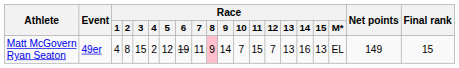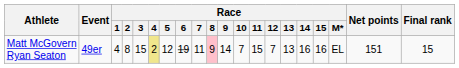 <table class="wikitable" style="font-size:90%;">
 <tr>
 <th rowspan=2>Athlete</th>
 <th rowspan=2>Event</th>
 <th colspan=16>Race</th>
 <th rowspan=2>Net points</th>
 <th rowspan=2>Final rank</th>
 </tr>
 <tr style="font-size:95%">
 <th>1</th>
 <th>2</th>
 <th>3</th>
 <th>4</th>
 <th>5</th>
 <th>6</th>
 <th>7</th>
 <th>8</th>
 <th>9</th>
 <th>10</th>
 <th>11</th>
 <th>12</th>
 <th>13</th>
 <th>14</th>
 <th>15</th>
 <th>M*</th>
 </tr>
 <tr align=center>
 <td align=left><a href='#'>Matt McGovern</a><br><a href='#'>Ryan Seaton</a></td>
 <td align=left><a href='#'>49er</a></td>
 <td>4</td>
 <td>8</td>
 <td>15</td>
-<td>2</td>
+<td style="background: khaki;">2</td>
 <td>12</td>
 <td><s>19</s></td>
 <td>11</td>
 <td style="background: pink;">9</td>
 <td>14</td>
 <td>7</td>
 <td>15</td>
 <td>7</td>
 <td>13</td>
 <td>16</td>
-<td>13</td>
+<td>16</td>
 <td>EL</td>
-<td>149</td>
+<td>151</td>
 <td>15</td>
 </tr>
 </table>
